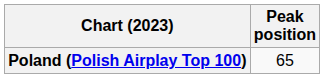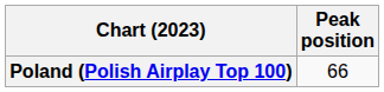 <table class="wikitable sortable plainrowheaders" style="text-align:center">
 <tr>
 <th>Chart (2023)</th>
 <th>Peak<br>position</th>
 </tr>
 <tr>
 <th scope="row">Poland (<a href='#'>Polish Airplay Top 100</a>)</th>
-<td>65</td>
+<td>66</td>
 </tr>
 </table>
